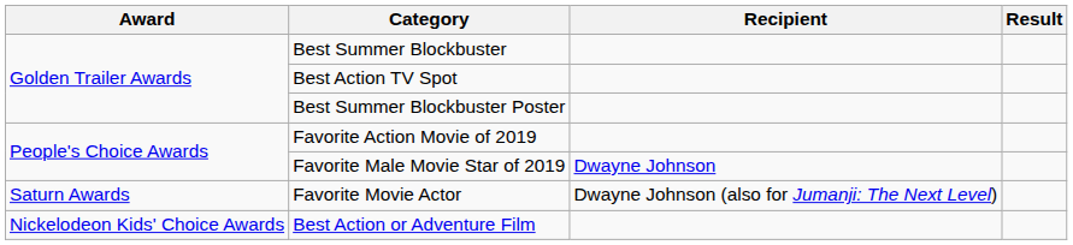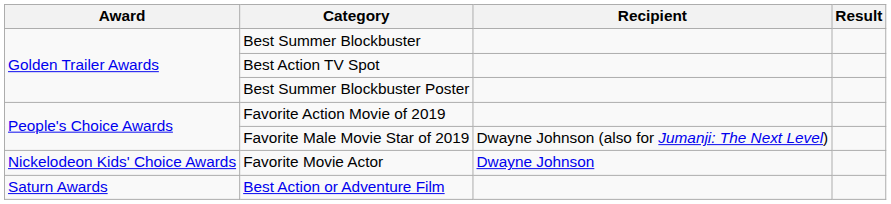 <table class="wikitable plainrowheaders sortable">
 <tr>
 <th scope="col">Award</th>
 <th scope="col">Category</th>
 <th scope="col">Recipient</th>
 <th scope="col">Result</th>
 </tr>
 <tr>
 <td rowspan=3><a href='#'>Golden Trailer Awards</a></td>
 <td>Best Summer Blockbuster</td>
 <td></td>
 <td></td>
 </tr>
 <tr>
 <td>Best Action TV Spot</td>
 <td></td>
 <td></td>
 </tr>
 <tr>
 <td>Best Summer Blockbuster Poster</td>
 <td></td>
 <td></td>
 </tr>
 <tr>
 <td rowspan=2><a href='#'>People's Choice Awards</a></td>
 <td>Favorite Action Movie of 2019</td>
 <td></td>
 <td></td>
 </tr>
 <tr>
 <td>Favorite Male Movie Star of 2019</td>
+<td>Dwayne Johnson (also for <em><a href='#'>Jumanji: The Next Level</a></em>)</td>
+<td></td>
+</tr>
+<tr>
+<td><a href='#'>Nickelodeon Kids' Choice Awards</a></td>
+<td>Favorite Movie Actor</td>
 <td><a href='#'>Dwayne Johnson</a></td>
 <td></td>
 </tr>
 <tr>
 <td><a href='#'>Saturn Awards</a></td>
-<td>Favorite Movie Actor</td>
-<td>Dwayne Johnson (also for <em><a href='#'>Jumanji: The Next Level</a></em>)</td>
-<td></td>
-</tr>
-<tr>
-<td><a href='#'>Nickelodeon Kids' Choice Awards</a></td>
 <td><a href='#'>Best Action or Adventure Film</a></td>
 <td></td>
 <td></td>
 </tr>
 </table>
